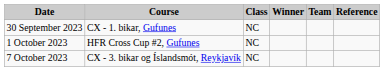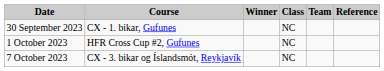 <table class="wikitable sortable alternance ">
 <tr>
 <th scope="col" style="background-color:#CCCCCC;">Date</th>
 <th scope="col" style="background-color:#CCCCCC;">Course</th>
+<th scope="col" style="background-color:#CCCCCC;">Winner</th>
 <th scope="col" style="background-color:#CCCCCC;">Class</th>
-<th scope="col" style="background-color:#CCCCCC;">Winner</th>
 <th scope="col" style="background-color:#CCCCCC;">Team</th>
 <th scope="col" style="background-color:#CCCCCC;">Reference</th>
 </tr>
 <tr>
 <td>30 September 2023</td>
 <td> CX - 1. bikar, <a href='#'>Gufunes</a></td>
+<td></td>
 <td>NC</td>
-<td></td>
 <td></td>
 <td></td>
 </tr>
 <tr>
 <td>1 October 2023</td>
 <td> HFR Cross Cup #2, <a href='#'>Gufunes</a></td>
+<td></td>
 <td>NC</td>
-<td></td>
 <td></td>
 <td></td>
 </tr>
 <tr>
 <td>7 October 2023</td>
 <td> CX - 3. bikar og Íslandsmót, <a href='#'>Reykjavík</a></td>
+<td></td>
 <td>NC</td>
-<td></td>
 <td></td>
 <td></td>
 </tr>
 </table>
